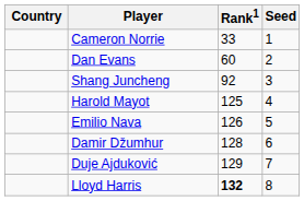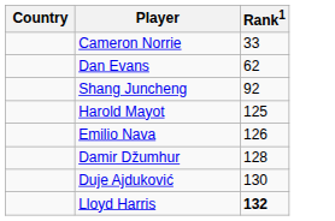 <table class="wikitable" border="1">
 <tr>
 <th width="70">Country</th>
 <th width="175">Player</th>
 <th>Rank<sup>1</sup></th>
-<th>Seed</th>
 </tr>
 <tr>
 <td></td>
 <td><a href='#'>Cameron Norrie</a></td>
 <td>33</td>
-<td>1</td>
 </tr>
 <tr>
 <td></td>
 <td><a href='#'>Dan Evans</a></td>
-<td>60</td>
-<td>2</td>
+<td>62</td>
 </tr>
 <tr>
 <td></td>
 <td><a href='#'>Shang Juncheng</a></td>
 <td>92</td>
-<td>3</td>
 </tr>
 <tr>
 <td></td>
 <td><a href='#'>Harold Mayot</a></td>
 <td>125</td>
-<td>4</td>
 </tr>
 <tr>
 <td></td>
 <td><a href='#'>Emilio Nava</a></td>
 <td>126</td>
-<td>5</td>
 </tr>
 <tr>
 <td></td>
 <td><a href='#'>Damir Džumhur</a></td>
 <td>128</td>
-<td>6</td>
 </tr>
 <tr>
 <td></td>
 <td><a href='#'>Duje Ajduković</a></td>
-<td>129</td>
-<td>7</td>
+<td>130</td>
 </tr>
 <tr>
 <td></td>
 <td><a href='#'>Lloyd Harris</a></td>
 <td><strong>132</strong></td>
-<td>8</td>
 </tr>
 </table>
